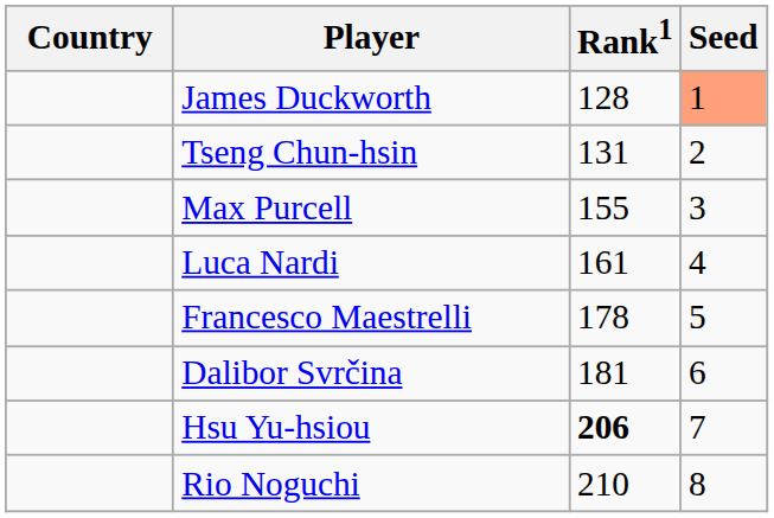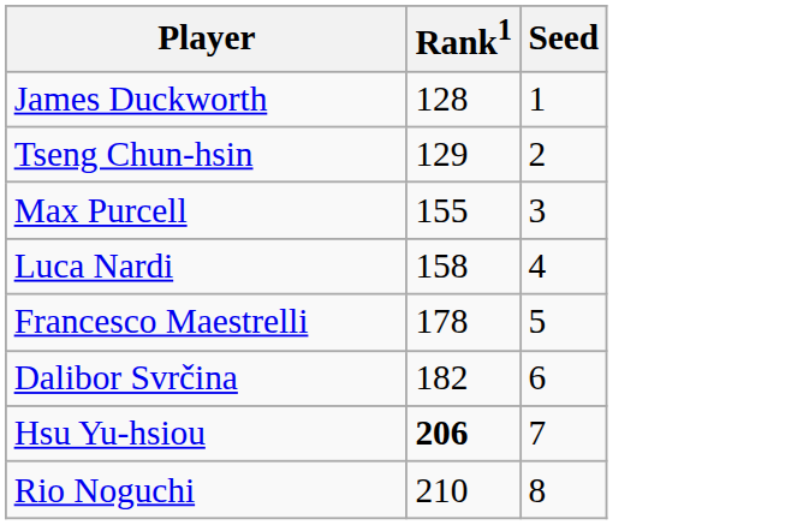 <table class="sortable wikitable">
 <tr>
-<th width="70">Country</th>
 <th width="175">Player</th>
 <th>Rank<sup>1</sup></th>
 <th>Seed</th>
 </tr>
 <tr>
-<td></td>
 <td><a href='#'>James Duckworth</a></td>
 <td>128</td>
-<td style="background: lightsalmon;">1</td>
+<td>1</td>
 </tr>
 <tr>
-<td></td>
 <td><a href='#'>Tseng Chun-hsin</a></td>
-<td>131</td>
+<td>129</td>
 <td>2</td>
 </tr>
 <tr>
-<td></td>
 <td><a href='#'>Max Purcell</a></td>
 <td>155</td>
 <td>3</td>
 </tr>
 <tr>
-<td></td>
 <td><a href='#'>Luca Nardi</a></td>
-<td>161</td>
+<td>158</td>
 <td>4</td>
 </tr>
 <tr>
-<td></td>
 <td><a href='#'>Francesco Maestrelli</a></td>
 <td>178</td>
 <td>5</td>
 </tr>
 <tr>
-<td></td>
 <td><a href='#'>Dalibor Svrčina</a></td>
-<td>181</td>
+<td>182</td>
 <td>6</td>
 </tr>
 <tr>
-<td></td>
 <td><a href='#'>Hsu Yu-hsiou</a></td>
 <td><strong>206</strong></td>
 <td>7</td>
 </tr>
 <tr>
-<td></td>
 <td><a href='#'>Rio Noguchi</a></td>
 <td>210</td>
 <td>8</td>
 </tr>
 </table>
